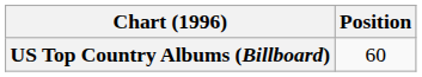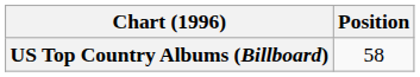 <table class="wikitable plainrowheaders" style="text-align:center">
 <tr>
 <th scope="col">Chart (1996)</th>
 <th scope="col">Position</th>
 </tr>
 <tr>
 <th scope="row">US Top Country Albums (<em>Billboard</em>)</th>
-<td>60</td>
+<td>58</td>
 </tr>
 </table>
